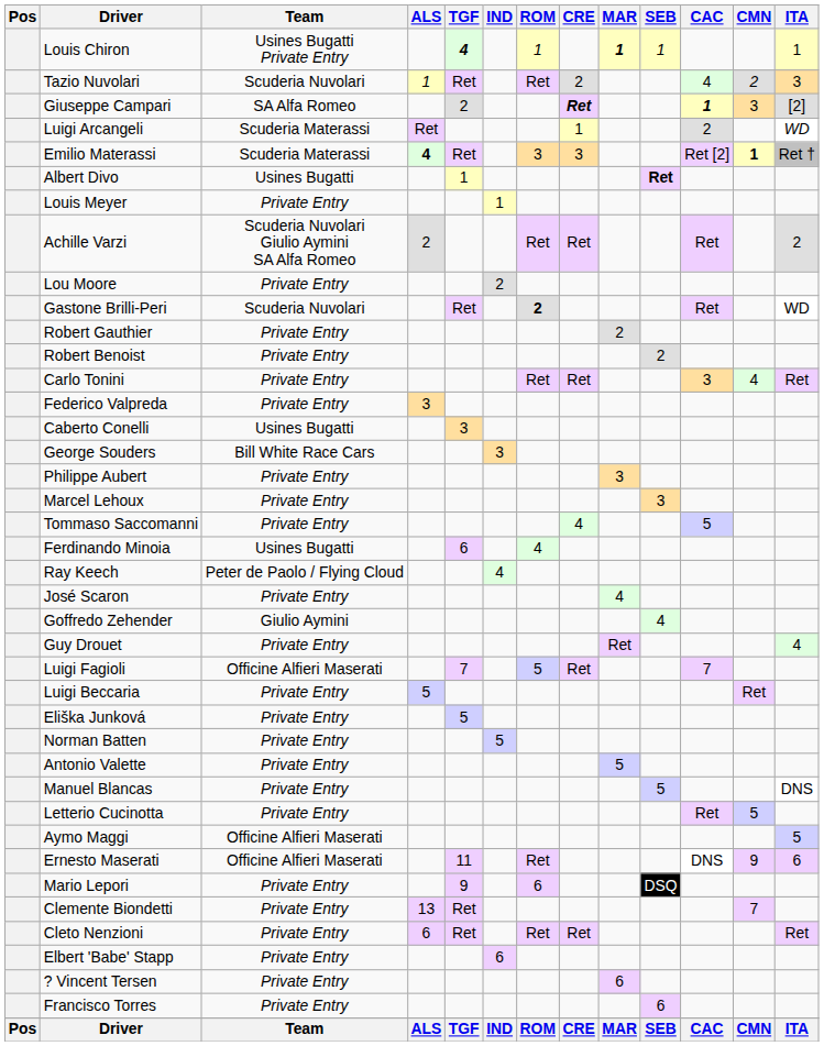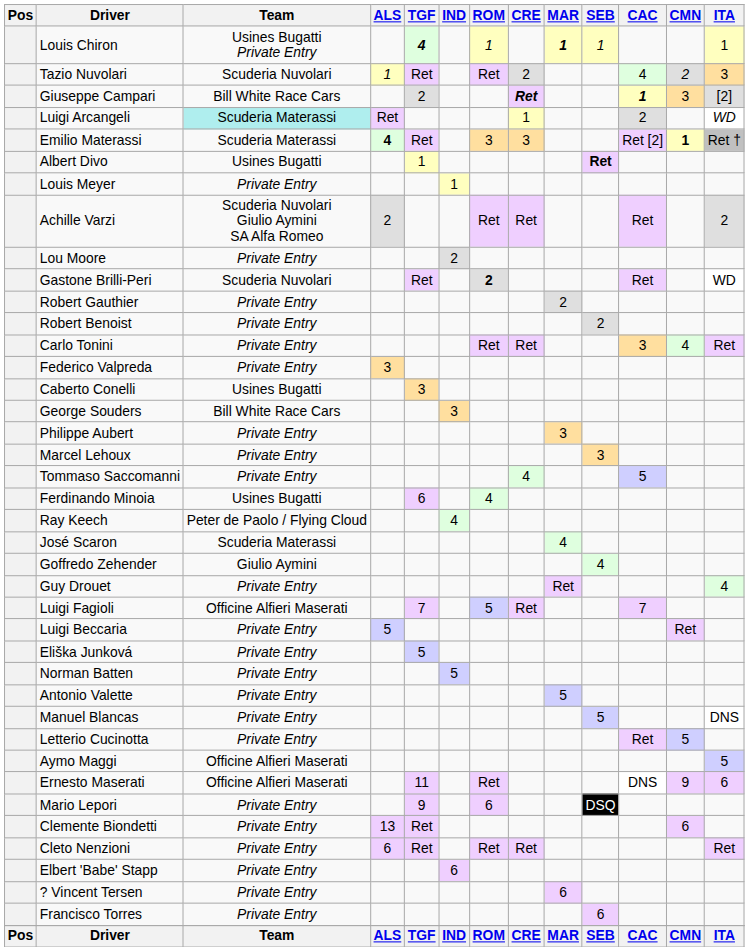 <table class="wikitable" style="font-size: 85%; text-align:center">
 <tr valign="top">
 <th valign="middle">Pos</th>
 <th valign="middle">Driver</th>
 <th valign="middle">Team</th>
 <th><a href='#'>ALS</a><br></th>
 <th><a href='#'>TGF</a><br></th>
 <th><a href='#'>IND</a><br></th>
 <th><a href='#'>ROM</a><br></th>
 <th><a href='#'>CRE</a><br></th>
 <th><a href='#'>MAR</a><br></th>
 <th><a href='#'>SEB</a><br></th>
 <th><a href='#'>CAC</a><br></th>
 <th><a href='#'>CMN</a><br></th>
 <th><a href='#'>ITA</a><br></th>
 </tr>
 <tr>
 <th></th>
 <td align="left"> Louis Chiron</td>
 <td>Usines Bugatti<br><em>Private Entry</em></td>
 <td></td>
 <td style="background:#dfffdf;"><strong><em>4</em></strong></td>
 <td></td>
 <td style="background:#ffffbf;"><em>1</em></td>
 <td></td>
 <td style="background:#ffffbf;"><strong><em>1</em></strong></td>
 <td style="background:#ffffbf;"><em>1</em></td>
 <td></td>
 <td></td>
 <td style="background:#ffffbf;">1</td>
 </tr>
 <tr>
 <th></th>
 <td align="left"> Tazio Nuvolari</td>
 <td>Scuderia Nuvolari</td>
 <td style="background:#ffffbf;"><em>1</em></td>
 <td style="background:#efcfff;">Ret</td>
 <td></td>
 <td style="background:#efcfff;">Ret</td>
 <td style="background:#dfdfdf;">2</td>
 <td></td>
 <td></td>
 <td style="background:#dfffdf;">4</td>
 <td style="background:#dfdfdf;"><em>2</em></td>
 <td style="background:#ffdf9f;">3</td>
 </tr>
 <tr>
 <th></th>
 <td align="left"> Giuseppe Campari</td>
-<td>SA Alfa Romeo</td>
+<td>Bill White Race Cars</td>
 <td></td>
 <td style="background:#dfdfdf;">2</td>
 <td></td>
 <td></td>
 <td style="background:#efcfff;"><strong><em>Ret</em></strong></td>
 <td></td>
 <td></td>
 <td style="background:#ffffbf;"><strong><em>1</em></strong></td>
 <td style="background:#ffdf9f;">3</td>
 <td style="background:#dfdfdf;">[2]</td>
 </tr>
 <tr>
 <th></th>
 <td align="left"> Luigi Arcangeli</td>
-<td>Scuderia Materassi</td>
+<td style="background: paleturquoise;">Scuderia Materassi</td>
 <td style="background:#efcfff;">Ret</td>
 <td></td>
 <td></td>
 <td></td>
 <td style="background:#ffffbf;">1</td>
 <td></td>
 <td></td>
 <td style="background:#dfdfdf;">2</td>
 <td></td>
 <td style="background:#ffffff;"><em>WD</em></td>
 </tr>
 <tr>
 <th></th>
 <td align="left"> Emilio Materassi</td>
 <td>Scuderia Materassi</td>
 <td style="background:#dfffdf;"><strong>4</strong></td>
 <td style="background:#efcfff;">Ret</td>
 <td></td>
 <td style="background:#ffdf9f;">3</td>
 <td style="background:#ffdf9f;">3</td>
 <td></td>
 <td></td>
 <td style="background:#efcfff;">Ret [2]</td>
 <td style="background:#ffffbf;"><strong>1</strong></td>
 <td style="background:#C0C0C0;">Ret †</td>
 </tr>
 <tr>
 <th></th>
 <td align="left"> Albert Divo</td>
 <td>Usines Bugatti</td>
 <td></td>
 <td style="background:#ffffbf;">1</td>
 <td></td>
 <td></td>
 <td></td>
 <td></td>
 <td style="background:#efcfff;"><strong>Ret</strong></td>
 <td></td>
 <td></td>
 <td></td>
 </tr>
 <tr>
 <th></th>
 <td align="left"> Louis Meyer</td>
 <td><em>Private Entry</em></td>
 <td></td>
 <td></td>
 <td style="background:#ffffbf;">1</td>
 <td></td>
 <td></td>
 <td></td>
 <td></td>
 <td></td>
 <td></td>
 <td></td>
 </tr>
 <tr>
 <th></th>
 <td align="left"> Achille Varzi</td>
 <td>Scuderia Nuvolari<br>Giulio Aymini<br> SA Alfa Romeo</td>
 <td style="background:#dfdfdf;">2</td>
 <td></td>
 <td></td>
 <td style="background:#efcfff;">Ret</td>
 <td style="background:#efcfff;">Ret</td>
 <td></td>
 <td></td>
 <td style="background:#efcfff;">Ret</td>
 <td></td>
 <td style="background:#dfdfdf;">2</td>
 </tr>
 <tr>
 <th></th>
 <td align="left"> Lou Moore</td>
 <td><em>Private Entry</em></td>
 <td></td>
 <td></td>
 <td style="background:#dfdfdf;">2</td>
 <td></td>
 <td></td>
 <td></td>
 <td></td>
 <td></td>
 <td></td>
 <td></td>
 </tr>
 <tr>
 <th></th>
 <td align="left"> Gastone Brilli-Peri</td>
 <td>Scuderia Nuvolari</td>
 <td></td>
 <td style="background:#efcfff;">Ret</td>
 <td></td>
 <td style="background:#dfdfdf;"><strong>2</strong></td>
 <td></td>
 <td></td>
 <td></td>
 <td style="background:#efcfff;">Ret</td>
 <td></td>
 <td style="background:#ffffff;">WD</td>
 </tr>
 <tr>
 <th></th>
 <td align="left"> Robert Gauthier</td>
 <td><em>Private Entry</em></td>
 <td></td>
 <td></td>
 <td></td>
 <td></td>
 <td></td>
 <td style="background:#dfdfdf;">2</td>
 <td></td>
 <td></td>
 <td></td>
 <td></td>
 </tr>
 <tr>
 <th></th>
 <td align="left"> Robert Benoist</td>
 <td><em>Private Entry</em></td>
 <td></td>
 <td></td>
 <td></td>
 <td></td>
 <td></td>
 <td></td>
 <td style="background:#dfdfdf;">2</td>
 <td></td>
 <td></td>
 <td></td>
 </tr>
 <tr>
 <th></th>
 <td align="left"> Carlo Tonini</td>
 <td><em>Private Entry</em></td>
 <td></td>
 <td></td>
 <td></td>
 <td style="background:#efcfff;">Ret</td>
 <td style="background:#efcfff;">Ret</td>
 <td></td>
 <td></td>
 <td style="background:#ffdf9f;">3</td>
 <td style="background:#dfffdf;">4</td>
 <td style="background:#efcfff;">Ret</td>
 </tr>
 <tr>
 <th></th>
 <td align="left"> Federico Valpreda</td>
 <td><em>Private Entry</em></td>
 <td style="background:#ffdf9f;">3</td>
 <td></td>
 <td></td>
 <td></td>
 <td></td>
 <td></td>
 <td></td>
 <td></td>
 <td></td>
 <td></td>
 </tr>
 <tr>
 <th></th>
 <td align="left"> Caberto Conelli</td>
 <td>Usines Bugatti</td>
 <td></td>
 <td style="background:#ffdf9f;">3</td>
 <td></td>
 <td></td>
 <td></td>
 <td></td>
 <td></td>
 <td></td>
 <td></td>
 <td></td>
 </tr>
 <tr>
 <th></th>
 <td align="left"> George Souders</td>
 <td>Bill White Race Cars</td>
 <td></td>
 <td></td>
 <td style="background:#ffdf9f;">3</td>
 <td></td>
 <td></td>
 <td></td>
 <td></td>
 <td></td>
 <td></td>
 <td></td>
 </tr>
 <tr>
 <th></th>
 <td align="left"> Philippe Aubert</td>
 <td><em>Private Entry</em></td>
 <td></td>
 <td></td>
 <td></td>
 <td></td>
 <td></td>
 <td style="background:#ffdf9f;">3</td>
 <td></td>
 <td></td>
 <td></td>
 <td></td>
 </tr>
 <tr>
 <th></th>
 <td align="left"> Marcel Lehoux</td>
 <td><em>Private Entry</em></td>
 <td></td>
 <td></td>
 <td></td>
 <td></td>
 <td></td>
 <td></td>
 <td style="background:#ffdf9f;">3</td>
 <td></td>
 <td></td>
 <td></td>
 </tr>
 <tr>
 <th></th>
 <td align="left"> Tommaso Saccomanni</td>
 <td><em>Private Entry</em></td>
 <td></td>
 <td></td>
 <td></td>
 <td></td>
 <td style="background:#dfffdf;">4</td>
 <td></td>
 <td></td>
 <td style="background:#cfcfff;">5</td>
 <td></td>
 <td></td>
 </tr>
 <tr>
 <th></th>
 <td align="left"> Ferdinando Minoia</td>
 <td>Usines Bugatti</td>
 <td></td>
 <td style="background:#efcfff;">6</td>
 <td></td>
 <td style="background:#dfffdf;">4</td>
 <td></td>
 <td></td>
 <td></td>
 <td></td>
 <td></td>
 <td></td>
 </tr>
 <tr>
 <th></th>
 <td align="left"> Ray Keech</td>
 <td>Peter de Paolo / Flying Cloud</td>
 <td></td>
 <td></td>
 <td style="background:#dfffdf;">4</td>
 <td></td>
 <td></td>
 <td></td>
 <td></td>
 <td></td>
 <td></td>
 <td></td>
 </tr>
 <tr>
 <th></th>
 <td align="left"> José Scaron</td>
-<td><em>Private Entry</em></td>
+<td>Scuderia Materassi</td>
 <td></td>
 <td></td>
 <td></td>
 <td></td>
 <td></td>
 <td style="background:#dfffdf;">4</td>
 <td></td>
 <td></td>
 <td></td>
 <td></td>
 </tr>
 <tr>
 <th></th>
 <td align="left"> Goffredo Zehender</td>
 <td>Giulio Aymini</td>
 <td></td>
 <td></td>
 <td></td>
 <td></td>
 <td></td>
 <td></td>
 <td style="background:#dfffdf;">4</td>
 <td></td>
 <td></td>
 <td></td>
 </tr>
 <tr>
 <th></th>
 <td align="left"> Guy Drouet</td>
 <td><em>Private Entry</em></td>
 <td></td>
 <td></td>
 <td></td>
 <td></td>
 <td></td>
 <td style="background:#efcfff;">Ret</td>
 <td></td>
 <td></td>
 <td></td>
 <td style="background:#dfffdf;">4</td>
 </tr>
 <tr>
 <th></th>
 <td align="left"> Luigi Fagioli</td>
 <td>Officine Alfieri Maserati</td>
 <td></td>
 <td style="background:#efcfff;">7</td>
 <td></td>
 <td style="background:#cfcfff;">5</td>
 <td style="background:#efcfff;">Ret</td>
 <td></td>
 <td></td>
 <td style="background:#efcfff;">7</td>
 <td></td>
 <td></td>
 </tr>
 <tr>
 <th></th>
 <td align="left"> Luigi Beccaria</td>
 <td><em>Private Entry</em></td>
 <td style="background:#cfcfff;">5</td>
 <td></td>
 <td></td>
 <td></td>
 <td></td>
 <td></td>
 <td></td>
 <td></td>
 <td style="background:#efcfff;">Ret</td>
 <td></td>
 </tr>
 <tr>
 <th></th>
 <td align="left"> Eliška Junková</td>
 <td><em>Private Entry</em></td>
 <td></td>
 <td style="background:#cfcfff;">5</td>
 <td></td>
 <td></td>
 <td></td>
 <td></td>
 <td></td>
 <td></td>
 <td></td>
 <td></td>
 </tr>
 <tr>
 <th></th>
 <td align="left"> Norman Batten</td>
 <td><em>Private Entry</em></td>
 <td></td>
 <td></td>
 <td style="background:#cfcfff;">5</td>
 <td></td>
 <td></td>
 <td></td>
 <td></td>
 <td></td>
 <td></td>
 <td></td>
 </tr>
 <tr>
 <th></th>
 <td align="left"> Antonio Valette</td>
 <td><em>Private Entry</em></td>
 <td></td>
 <td></td>
 <td></td>
 <td></td>
 <td></td>
 <td style="background:#cfcfff;">5</td>
 <td></td>
 <td></td>
 <td></td>
 <td></td>
 </tr>
 <tr>
 <th></th>
 <td align="left"> Manuel Blancas</td>
 <td><em>Private Entry</em></td>
 <td></td>
 <td></td>
 <td></td>
 <td></td>
 <td></td>
 <td></td>
 <td style="background:#cfcfff;">5</td>
 <td></td>
 <td></td>
 <td style="background:#ffffff;">DNS</td>
 </tr>
 <tr>
 <th></th>
 <td align="left"> Letterio Cucinotta</td>
 <td><em>Private Entry</em></td>
 <td></td>
 <td></td>
 <td></td>
 <td></td>
 <td></td>
 <td></td>
 <td></td>
 <td style="background:#efcfff;">Ret</td>
 <td style="background:#cfcfff;">5</td>
 <td></td>
 </tr>
 <tr>
 <th></th>
 <td align="left"> Aymo Maggi</td>
 <td>Officine Alfieri Maserati</td>
 <td></td>
 <td></td>
 <td></td>
 <td></td>
 <td></td>
 <td></td>
 <td></td>
 <td></td>
 <td></td>
 <td style="background:#cfcfff;">5</td>
 </tr>
 <tr>
 <th></th>
 <td align="left"> Ernesto Maserati</td>
 <td>Officine Alfieri Maserati</td>
 <td></td>
 <td style="background:#efcfff;">11</td>
 <td></td>
 <td style="background:#efcfff;">Ret</td>
 <td></td>
 <td></td>
 <td></td>
 <td style="background:#ffffff;">DNS</td>
 <td style="background:#efcfff;">9</td>
 <td style="background:#efcfff;">6</td>
 </tr>
 <tr>
 <th></th>
 <td align="left"> Mario Lepori</td>
 <td><em>Private Entry</em></td>
 <td></td>
 <td style="background:#efcfff;">9</td>
 <td></td>
 <td style="background:#efcfff;">6</td>
 <td></td>
 <td></td>
 <td style="background:#000000; color:white">DSQ</td>
 <td></td>
 <td></td>
 <td></td>
 </tr>
 <tr>
 <th></th>
 <td align="left"> Clemente Biondetti</td>
 <td><em>Private Entry</em></td>
 <td style="background:#efcfff;">13</td>
 <td style="background:#efcfff;">Ret</td>
 <td></td>
 <td></td>
 <td></td>
 <td></td>
 <td></td>
 <td></td>
-<td style="background:#efcfff;">7</td>
+<td style="background:#efcfff;">6</td>
 <td></td>
 </tr>
 <tr>
 <th></th>
 <td align="left"> Cleto Nenzioni</td>
 <td><em>Private Entry</em></td>
 <td style="background:#efcfff;">6</td>
 <td style="background:#efcfff;">Ret</td>
 <td></td>
 <td style="background:#efcfff;">Ret</td>
 <td style="background:#efcfff;">Ret</td>
 <td></td>
 <td></td>
 <td></td>
 <td></td>
 <td style="background:#efcfff;">Ret</td>
 </tr>
 <tr>
 <th></th>
 <td align="left"> Elbert 'Babe' Stapp</td>
 <td><em>Private Entry</em></td>
 <td></td>
 <td></td>
 <td style="background:#efcfff;">6</td>
 <td></td>
 <td></td>
 <td></td>
 <td></td>
 <td></td>
 <td></td>
 <td></td>
 </tr>
 <tr>
 <th></th>
 <td align="left">? Vincent Tersen</td>
 <td><em>Private Entry</em></td>
 <td></td>
 <td></td>
 <td></td>
 <td></td>
 <td></td>
 <td style="background:#efcfff;">6</td>
 <td></td>
 <td></td>
 <td></td>
 <td></td>
 </tr>
 <tr>
 <th></th>
 <td align="left"> Francisco Torres</td>
 <td><em>Private Entry</em></td>
 <td></td>
 <td></td>
 <td></td>
 <td></td>
 <td></td>
 <td></td>
 <td style="background:#efcfff;">6</td>
 <td></td>
 <td></td>
 <td></td>
 </tr>
 <tr>
 </tr>
 <tr valign="top">
 <th valign="middle">Pos</th>
 <th valign="middle">Driver</th>
 <th valign="middle">Team</th>
 <th><a href='#'>ALS</a><br></th>
 <th><a href='#'>TGF</a><br></th>
 <th><a href='#'>IND</a><br></th>
 <th><a href='#'>ROM</a><br></th>
 <th><a href='#'>CRE</a><br></th>
 <th><a href='#'>MAR</a><br></th>
 <th><a href='#'>SEB</a><br></th>
 <th><a href='#'>CAC</a><br></th>
 <th><a href='#'>CMN</a><br></th>
 <th><a href='#'>ITA</a><br></th>
 </tr>
 </table>
